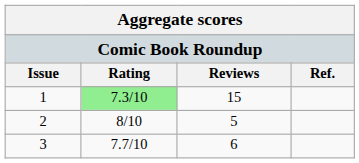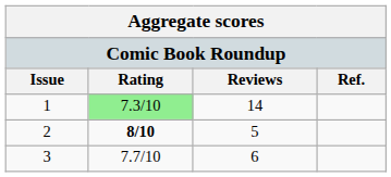 <table class="wikitable infobox" style="float: right; width:24.2em; font-size: 80%; text-align: center; margin:0.5em 0 0.5em 1em; padding:0;" cellpadding="0" cellspacing="0">
 <tr>
 <th colspan="4" style="font-size:120%;">Aggregate scores</th>
 </tr>
 <tr>
 <th colspan="4" style="background:#d1dbdf;font-size:120%;">Comic Book Roundup</th>
 </tr>
 <tr>
 <th>Issue</th>
 <th>Rating</th>
 <th>Reviews</th>
 <th>Ref.</th>
 </tr>
 <tr>
 <td>1</td>
 <td style="background: lightgreen;">7.3/10</td>
-<td>15</td>
+<td>14</td>
 <td></td>
 </tr>
 <tr>
 <td>2</td>
-<td>8/10</td>
+<td><strong>8/10</strong></td>
 <td>5</td>
 <td></td>
 </tr>
 <tr>
 <td>3</td>
 <td>7.7/10</td>
 <td>6</td>
 <td></td>
 </tr>
 </table>
